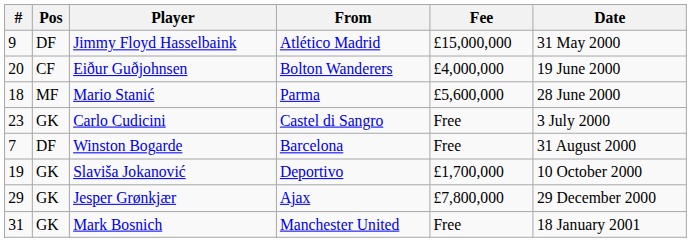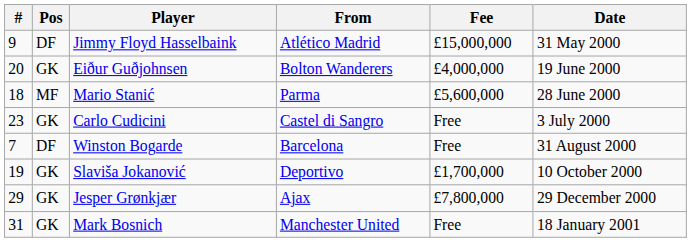 <table width=75% class="wikitable" style="text-align:center; font-size:95%; text-align:left">
 <tr>
 <th>#</th>
 <th>Pos</th>
 <th>Player</th>
 <th>From</th>
 <th>Fee</th>
 <th>Date</th>
 </tr>
 <tr --->
 <td>9</td>
 <td>DF</td>
 <td> <a href='#'>Jimmy Floyd Hasselbaink</a></td>
 <td> <a href='#'>Atlético Madrid</a></td>
 <td>£15,000,000</td>
 <td>31 May 2000</td>
 </tr>
 <tr --->
 <td>20</td>
-<td>CF</td>
+<td>GK</td>
 <td> <a href='#'>Eiður Guðjohnsen</a></td>
 <td> <a href='#'>Bolton Wanderers</a></td>
 <td>£4,000,000</td>
 <td>19 June 2000</td>
 </tr>
 <tr --->
 <td>18</td>
 <td>MF</td>
 <td> <a href='#'>Mario Stanić</a></td>
 <td> <a href='#'>Parma</a></td>
 <td>£5,600,000</td>
 <td>28 June 2000</td>
 </tr>
 <tr --->
 <td>23</td>
 <td>GK</td>
 <td> <a href='#'>Carlo Cudicini</a></td>
 <td> <a href='#'>Castel di Sangro</a></td>
 <td>Free</td>
 <td>3 July 2000</td>
 </tr>
 <tr --->
 <td>7</td>
 <td>DF</td>
 <td> <a href='#'>Winston Bogarde</a></td>
 <td> <a href='#'>Barcelona</a></td>
 <td>Free</td>
 <td>31 August 2000</td>
 </tr>
 <tr --->
 <td>19</td>
 <td>GK</td>
 <td> <a href='#'>Slaviša Jokanović</a></td>
 <td> <a href='#'>Deportivo</a></td>
 <td>£1,700,000</td>
 <td>10 October 2000</td>
 </tr>
 <tr --->
 <td>29</td>
 <td>GK</td>
 <td> <a href='#'>Jesper Grønkjær</a></td>
 <td> <a href='#'>Ajax</a></td>
 <td>£7,800,000</td>
 <td>29 December 2000</td>
 </tr>
 <tr --->
 <td>31</td>
 <td>GK</td>
 <td> <a href='#'>Mark Bosnich</a></td>
 <td> <a href='#'>Manchester United</a></td>
 <td>Free</td>
 <td>18 January 2001</td>
 </tr>
 </table>
